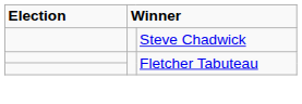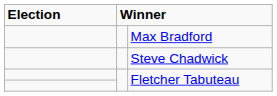 <table class="wikitable">
 <tr>
 <td width=125><strong>Election</strong></td>
 <td width=175 colspan=2><strong>Winner</strong></td>
+</tr>
+<tr>
+<td></td>
+<td width=5 bgcolor=></td>
+<td><a href='#'>Max Bradford</a></td>
 </tr>
 <tr>
 <td></td>
 <td bgcolor=></td>
 <td><a href='#'>Steve Chadwick</a></td>
 </tr>
 <tr>
 <td></td>
 <td rowspan=2 bgcolor=></td>
 <td rowspan=2><a href='#'>Fletcher Tabuteau</a></td>
 </tr>
 <tr>
 <td></td>
 </tr>
 </table>
